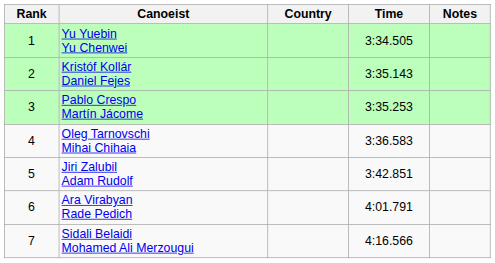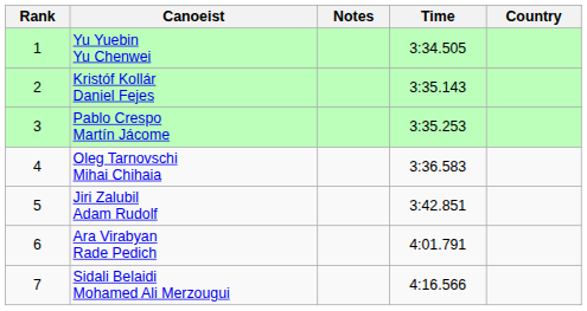 <table class="wikitable" style="text-align:center;width: 50%">
 <tr>
 <th>Rank</th>
 <th>Canoeist</th>
+<th>Notes</th>
+<th>Time</th>
 <th>Country</th>
-<th>Time</th>
-<th>Notes</th>
 </tr>
 <tr bgcolor=bbffbb>
 <td>1</td>
 <td align="left"><a href='#'>Yu Yuebin</a><br><a href='#'>Yu Chenwei</a></td>
+<td></td>
+<td>3:34.505</td>
 <td align="left"></td>
-<td>3:34.505</td>
-<td></td>
 </tr>
 <tr bgcolor=bbffbb>
 <td>2</td>
 <td align="left"><a href='#'>Kristóf Kollár</a><br><a href='#'>Daniel Fejes</a></td>
+<td></td>
+<td>3:35.143</td>
 <td align="left"></td>
-<td>3:35.143</td>
-<td></td>
 </tr>
 <tr bgcolor=bbffbb>
 <td>3</td>
 <td align="left"><a href='#'>Pablo Crespo</a><br><a href='#'>Martín Jácome</a></td>
+<td></td>
+<td>3:35.253</td>
 <td align="left"></td>
-<td>3:35.253</td>
-<td></td>
 </tr>
 <tr>
 <td>4</td>
 <td align="left"><a href='#'>Oleg Tarnovschi</a><br><a href='#'>Mihai Chihaia</a></td>
+<td></td>
+<td>3:36.583</td>
 <td align="left"></td>
-<td>3:36.583</td>
-<td></td>
 </tr>
 <tr>
 <td>5</td>
 <td align="left"><a href='#'>Jiri Zalubil</a><br><a href='#'>Adam Rudolf</a></td>
+<td></td>
+<td>3:42.851</td>
 <td align="left"></td>
-<td>3:42.851</td>
-<td></td>
 </tr>
 <tr>
 <td>6</td>
 <td align="left"><a href='#'>Ara Virabyan</a><br><a href='#'>Rade Pedich</a></td>
+<td></td>
+<td>4:01.791</td>
 <td align="left"></td>
-<td>4:01.791</td>
-<td></td>
 </tr>
 <tr>
 <td>7</td>
 <td align="left"><a href='#'>Sidali Belaidi</a><br><a href='#'>Mohamed Ali Merzougui</a></td>
+<td></td>
+<td>4:16.566</td>
 <td align="left"></td>
-<td>4:16.566</td>
-<td></td>
 </tr>
 </table>
